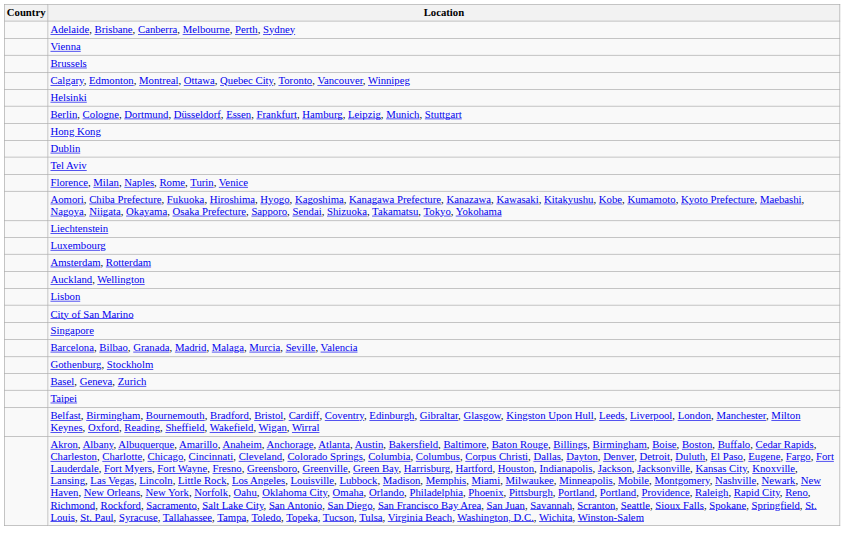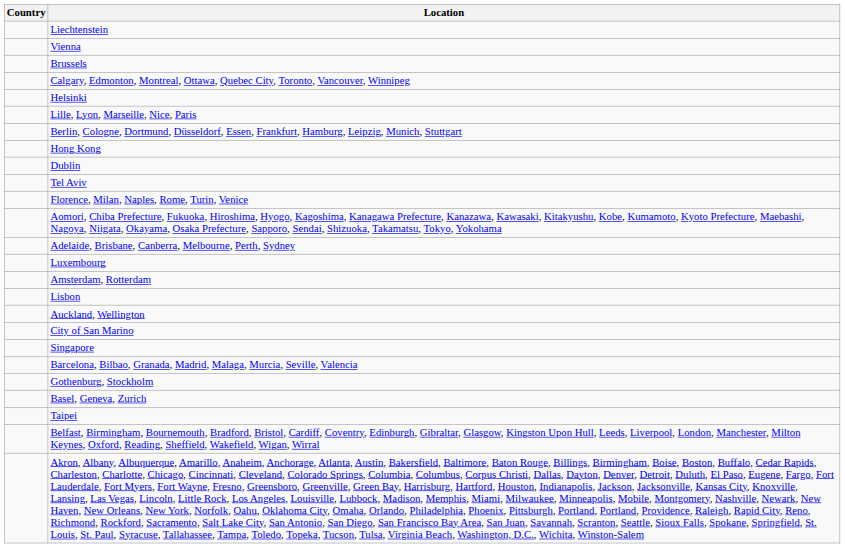 <table class=wikitable>
 <tr>
 <th>Country</th>
 <th>Location</th>
 </tr>
 <tr>
 <td></td>
-<td><a href='#'>Adelaide</a>, <a href='#'>Brisbane</a>, <a href='#'>Canberra</a>, <a href='#'>Melbourne</a>, <a href='#'>Perth</a>, <a href='#'>Sydney</a></td>
+<td><a href='#'>Liechtenstein</a></td>
 </tr>
 <tr>
 <td></td>
 <td><a href='#'>Vienna</a></td>
 </tr>
 <tr>
 <td></td>
 <td><a href='#'>Brussels</a></td>
 </tr>
 <tr>
 <td></td>
 <td><a href='#'>Calgary</a>, <a href='#'>Edmonton</a>, <a href='#'>Montreal</a>, <a href='#'>Ottawa</a>, <a href='#'>Quebec City</a>, <a href='#'>Toronto</a>, <a href='#'>Vancouver</a>, <a href='#'>Winnipeg</a></td>
 </tr>
 <tr>
 <td></td>
 <td><a href='#'>Helsinki</a></td>
+</tr>
+<tr>
+<td></td>
+<td><a href='#'>Lille</a>, <a href='#'>Lyon</a>, <a href='#'>Marseille</a>, <a href='#'>Nice</a>, <a href='#'>Paris</a></td>
 </tr>
 <tr>
 <td></td>
 <td><a href='#'>Berlin</a>, <a href='#'>Cologne</a>, <a href='#'>Dortmund</a>, <a href='#'>Düsseldorf</a>, <a href='#'>Essen</a>, <a href='#'>Frankfurt</a>, <a href='#'>Hamburg</a>, <a href='#'>Leipzig</a>, <a href='#'>Munich</a>, <a href='#'>Stuttgart</a></td>
 </tr>
 <tr>
 <td></td>
 <td><a href='#'>Hong Kong</a></td>
 </tr>
 <tr>
 <td></td>
 <td><a href='#'>Dublin</a></td>
 </tr>
 <tr>
 <td></td>
 <td><a href='#'>Tel Aviv</a></td>
 </tr>
 <tr>
 <td></td>
 <td><a href='#'>Florence</a>, <a href='#'>Milan</a>, <a href='#'>Naples</a>, <a href='#'>Rome</a>, <a href='#'>Turin</a>, <a href='#'>Venice</a></td>
 </tr>
 <tr>
 <td></td>
 <td><a href='#'>Aomori</a>, <a href='#'>Chiba Prefecture</a>, <a href='#'>Fukuoka</a>, <a href='#'>Hiroshima</a>, <a href='#'>Hyogo</a>, <a href='#'>Kagoshima</a>, <a href='#'>Kanagawa Prefecture</a>, <a href='#'>Kanazawa</a>, <a href='#'>Kawasaki</a>, <a href='#'>Kitakyushu</a>, <a href='#'>Kobe</a>, <a href='#'>Kumamoto</a>, <a href='#'>Kyoto Prefecture</a>, <a href='#'>Maebashi</a>, <a href='#'>Nagoya</a>, <a href='#'>Niigata</a>, <a href='#'>Okayama</a>, <a href='#'>Osaka Prefecture</a>, <a href='#'>Sapporo</a>, <a href='#'>Sendai</a>, <a href='#'>Shizuoka</a>, <a href='#'>Takamatsu</a>, <a href='#'>Tokyo</a>, <a href='#'>Yokohama</a></td>
 </tr>
 <tr>
 <td></td>
-<td><a href='#'>Liechtenstein</a></td>
+<td><a href='#'>Adelaide</a>, <a href='#'>Brisbane</a>, <a href='#'>Canberra</a>, <a href='#'>Melbourne</a>, <a href='#'>Perth</a>, <a href='#'>Sydney</a></td>
 </tr>
 <tr>
 <td></td>
 <td><a href='#'>Luxembourg</a></td>
 </tr>
 <tr>
 <td></td>
 <td><a href='#'>Amsterdam</a>, <a href='#'>Rotterdam</a></td>
 </tr>
 <tr>
 <td></td>
-<td><a href='#'>Auckland</a>, <a href='#'>Wellington</a></td>
+<td><a href='#'>Lisbon</a></td>
 </tr>
 <tr>
 <td></td>
-<td><a href='#'>Lisbon</a></td>
+<td><a href='#'>Auckland</a>, <a href='#'>Wellington</a></td>
 </tr>
 <tr>
 <td></td>
 <td><a href='#'>City of San Marino</a></td>
 </tr>
 <tr>
 <td></td>
 <td><a href='#'>Singapore</a></td>
 </tr>
 <tr>
 <td></td>
 <td><a href='#'>Barcelona</a>, <a href='#'>Bilbao</a>, <a href='#'>Granada</a>, <a href='#'>Madrid</a>, <a href='#'>Malaga</a>, <a href='#'>Murcia</a>, <a href='#'>Seville</a>, <a href='#'>Valencia</a></td>
 </tr>
 <tr>
 <td></td>
 <td><a href='#'>Gothenburg</a>, <a href='#'>Stockholm</a></td>
 </tr>
 <tr>
 <td></td>
 <td><a href='#'>Basel</a>, <a href='#'>Geneva</a>, <a href='#'>Zurich</a></td>
 </tr>
 <tr>
 <td></td>
 <td><a href='#'>Taipei</a></td>
 </tr>
 <tr>
 <td></td>
 <td><a href='#'>Belfast</a>, <a href='#'>Birmingham</a>, <a href='#'>Bournemouth</a>, <a href='#'>Bradford</a>, <a href='#'>Bristol</a>, <a href='#'>Cardiff</a>, <a href='#'>Coventry</a>, <a href='#'>Edinburgh</a>, <a href='#'>Gibraltar</a>, <a href='#'>Glasgow</a>, <a href='#'>Kingston Upon Hull</a>, <a href='#'>Leeds</a>, <a href='#'>Liverpool</a>, <a href='#'>London</a>, <a href='#'>Manchester</a>, <a href='#'>Milton Keynes</a>, <a href='#'>Oxford</a>, <a href='#'>Reading</a>, <a href='#'>Sheffield</a>, <a href='#'>Wakefield</a>, <a href='#'>Wigan</a>, <a href='#'>Wirral</a></td>
 </tr>
 <tr>
 <td></td>
 <td><a href='#'>Akron</a>, <a href='#'>Albany</a>, <a href='#'>Albuquerque</a>, <a href='#'>Amarillo</a>, <a href='#'>Anaheim</a>, <a href='#'>Anchorage</a>, <a href='#'>Atlanta</a>, <a href='#'>Austin</a>, <a href='#'>Bakersfield</a>, <a href='#'>Baltimore</a>, <a href='#'>Baton Rouge</a>, <a href='#'>Billings</a>, <a href='#'>Birmingham</a>, <a href='#'>Boise</a>, <a href='#'>Boston</a>, <a href='#'>Buffalo</a>, <a href='#'>Cedar Rapids</a>, <a href='#'>Charleston</a>, <a href='#'>Charlotte</a>, <a href='#'>Chicago</a>, <a href='#'>Cincinnati</a>, <a href='#'>Cleveland</a>, <a href='#'>Colorado Springs</a>, <a href='#'>Columbia</a>, <a href='#'>Columbus</a>, <a href='#'>Corpus Christi</a>, <a href='#'>Dallas</a>, <a href='#'>Dayton</a>, <a href='#'>Denver</a>, <a href='#'>Detroit</a>, <a href='#'>Duluth</a>, <a href='#'>El Paso</a>, <a href='#'>Eugene</a>, <a href='#'>Fargo</a>, <a href='#'>Fort Lauderdale</a>, <a href='#'>Fort Myers</a>, <a href='#'>Fort Wayne</a>, <a href='#'>Fresno</a>, <a href='#'>Greensboro</a>, <a href='#'>Greenville</a>, <a href='#'>Green Bay</a>, <a href='#'>Harrisburg</a>, <a href='#'>Hartford</a>, <a href='#'>Houston</a>, <a href='#'>Indianapolis</a>, <a href='#'>Jackson</a>, <a href='#'>Jacksonville</a>, <a href='#'>Kansas City</a>, <a href='#'>Knoxville</a>, <a href='#'>Lansing</a>, <a href='#'>Las Vegas</a>, <a href='#'>Lincoln</a>, <a href='#'>Little Rock</a>, <a href='#'>Los Angeles</a>, <a href='#'>Louisville</a>, <a href='#'>Lubbock</a>, <a href='#'>Madison</a>, <a href='#'>Memphis</a>, <a href='#'>Miami</a>, <a href='#'>Milwaukee</a>, <a href='#'>Minneapolis</a>, <a href='#'>Mobile</a>, <a href='#'>Montgomery</a>, <a href='#'>Nashville</a>, <a href='#'>Newark</a>, <a href='#'>New Haven</a>, <a href='#'>New Orleans</a>, <a href='#'>New York</a>, <a href='#'>Norfolk</a>, <a href='#'>Oahu</a>, <a href='#'>Oklahoma City</a>, <a href='#'>Omaha</a>, <a href='#'>Orlando</a>, <a href='#'>Philadelphia</a>, <a href='#'>Phoenix</a>, <a href='#'>Pittsburgh</a>, <a href='#'>Portland</a>, <a href='#'>Portland</a>, <a href='#'>Providence</a>, <a href='#'>Raleigh</a>, <a href='#'>Rapid City</a>, <a href='#'>Reno</a>, <a href='#'>Richmond</a>, <a href='#'>Rockford</a>, <a href='#'>Sacramento</a>, <a href='#'>Salt Lake City</a>, <a href='#'>San Antonio</a>, <a href='#'>San Diego</a>, <a href='#'>San Francisco Bay Area</a>, <a href='#'>San Juan</a>, <a href='#'>Savannah</a>, <a href='#'>Scranton</a>, <a href='#'>Seattle</a>, <a href='#'>Sioux Falls</a>, <a href='#'>Spokane</a>, <a href='#'>Springfield</a>, <a href='#'>St. Louis</a>, <a href='#'>St. Paul</a>, <a href='#'>Syracuse</a>, <a href='#'>Tallahassee</a>, <a href='#'>Tampa</a>, <a href='#'>Toledo</a>, <a href='#'>Topeka</a>, <a href='#'>Tucson</a>, <a href='#'>Tulsa</a>, <a href='#'>Virginia Beach</a>, <a href='#'>Washington, D.C.</a>, <a href='#'>Wichita</a>, <a href='#'>Winston-Salem</a></td>
 </tr>
 </table>
